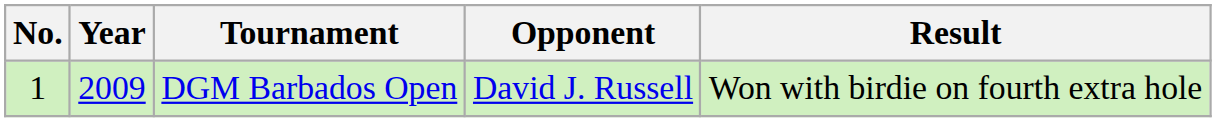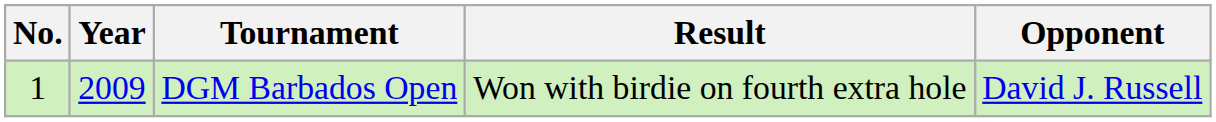 <table class="wikitable" style="font-size:95%;">
 <tr>
 <th>No.</th>
 <th>Year</th>
 <th>Tournament</th>
+<th>Result</th>
 <th>Opponent</th>
-<th>Result</th>
 </tr>
 <tr style="background:#D0F0C0;">
 <td align=center>1</td>
 <td><a href='#'>2009</a></td>
 <td><a href='#'>DGM Barbados Open</a></td>
+<td>Won with birdie on fourth extra hole</td>
 <td> <a href='#'>David J. Russell</a></td>
-<td>Won with birdie on fourth extra hole</td>
 </tr>
 </table>
